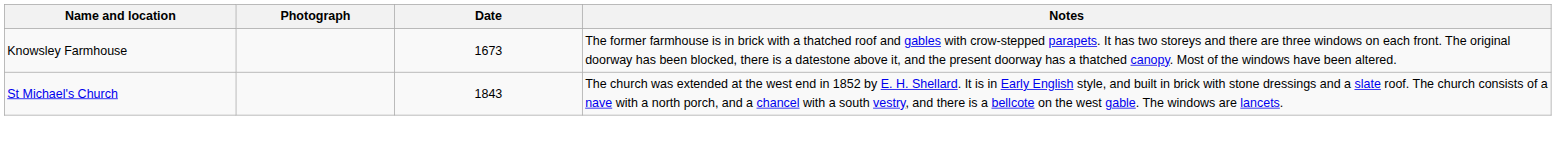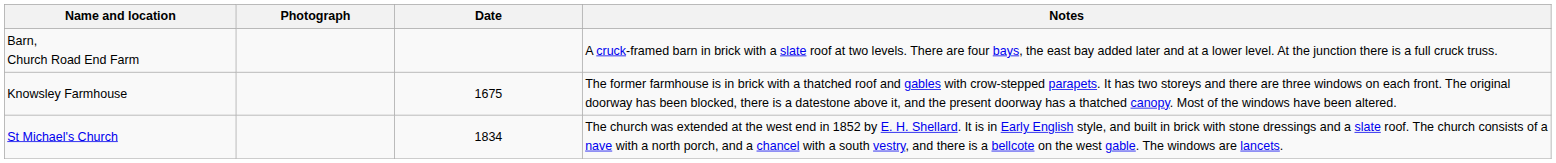 <table class="wikitable sortable plainrowheaders" style="width:100%;border:0px;text-align:left;line-height:150%;">
 <tr>
 <th scope="col"  style="width:150px">Name and location</th>
 <th scope="col"  style="width:100px" class="unsortable">Photograph</th>
 <th scope="col"  style="width:120px">Date</th>
 <th scope="col"  style="width:650px" class="unsortable">Notes</th>
 </tr>
 <tr>
+<td>Barn,<br>Church Road End Farm<br><small></small></td>
+<td></td>
+<td align="center"></td>
+<td>A <a href='#'>cruck</a>-framed barn in brick with a <a href='#'>slate</a> roof at two levels.  There are four <a href='#'>bays</a>, the east bay added later and at a lower level. At the junction there is a full cruck truss.</td>
+</tr>
+<tr>
 <td>Knowsley Farmhouse<br><small></small></td>
 <td></td>
-<td align="center">1673</td>
+<td align="center">1675</td>
 <td>The former farmhouse is in brick with a thatched roof and <a href='#'>gables</a> with crow-stepped <a href='#'>parapets</a>.  It has two storeys and there are three windows on each front.  The original doorway has been blocked, there is a datestone above it, and the present doorway has a thatched <a href='#'>canopy</a>.  Most of the windows have been altered.</td>
 </tr>
 <tr>
 <td><a href='#'>St Michael's Church</a><br><small></small></td>
 <td></td>
-<td align="center">1843</td>
+<td align="center">1834</td>
 <td>The church was extended at the west end in 1852 by <a href='#'>E. H. Shellard</a>.  It is in <a href='#'>Early English</a> style, and built in brick with stone dressings and a <a href='#'>slate</a> roof.  The church consists of a <a href='#'>nave</a> with a north porch, and a <a href='#'>chancel</a> with a south <a href='#'>vestry</a>, and there is a <a href='#'>bellcote</a> on the west <a href='#'>gable</a>.  The windows are <a href='#'>lancets</a>.</td>
 </tr>
 <tr>
 </tr>
 </table>
